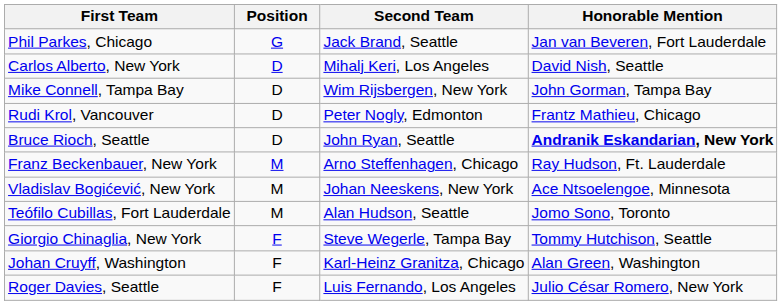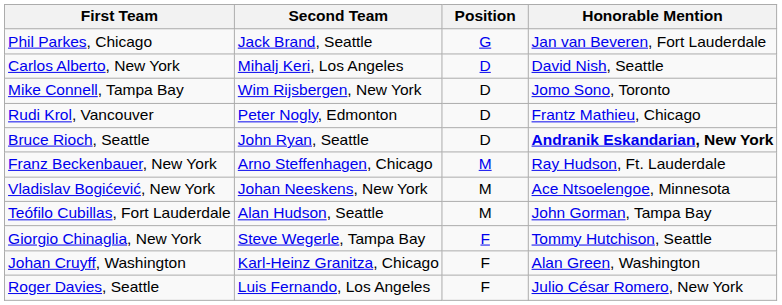 <table class="wikitable">
 <tr>
 <th>First Team</th>
+<th>Second Team</th>
 <th>  Position  </th>
-<th>Second Team</th>
 <th>Honorable Mention</th>
 </tr>
 <tr>
 <td> <a href='#'>Phil Parkes</a>, Chicago</td>
+<td> <a href='#'>Jack Brand</a>, Seattle</td>
 <td align=center><a href='#'>G</a></td>
-<td> <a href='#'>Jack Brand</a>, Seattle</td>
 <td> <a href='#'>Jan van Beveren</a>, Fort Lauderdale</td>
 </tr>
 <tr>
 <td> <a href='#'>Carlos Alberto</a>, New York</td>
+<td> <a href='#'>Mihalj Keri</a>, Los Angeles</td>
 <td align=center><a href='#'>D</a></td>
-<td> <a href='#'>Mihalj Keri</a>, Los Angeles</td>
 <td> <a href='#'>David Nish</a>, Seattle</td>
 </tr>
 <tr>
 <td> <a href='#'>Mike Connell</a>, Tampa Bay</td>
+<td> <a href='#'>Wim Rijsbergen</a>, New York</td>
 <td align=center>D</td>
-<td> <a href='#'>Wim Rijsbergen</a>, New York</td>
-<td> <a href='#'>John Gorman</a>, Tampa Bay</td>
+<td> <a href='#'>Jomo Sono</a>, Toronto</td>
 </tr>
 <tr>
 <td> <a href='#'>Rudi Krol</a>, Vancouver</td>
+<td> <a href='#'>Peter Nogly</a>, Edmonton</td>
 <td align=center>D</td>
-<td> <a href='#'>Peter Nogly</a>, Edmonton</td>
 <td> <a href='#'>Frantz Mathieu</a>, Chicago</td>
 </tr>
 <tr>
 <td> <a href='#'>Bruce Rioch</a>, Seattle</td>
+<td> <a href='#'>John Ryan</a>, Seattle</td>
 <td align=center>D</td>
-<td> <a href='#'>John Ryan</a>, Seattle</td>
 <td><strong> <a href='#'>Andranik Eskandarian</a>, New York</strong></td>
 </tr>
 <tr>
 <td> <a href='#'>Franz Beckenbauer</a>, New York</td>
+<td> <a href='#'>Arno Steffenhagen</a>, Chicago</td>
 <td align=center><a href='#'>M</a></td>
-<td> <a href='#'>Arno Steffenhagen</a>, Chicago</td>
 <td> <a href='#'>Ray Hudson</a>, Ft. Lauderdale</td>
 </tr>
 <tr>
 <td> <a href='#'>Vladislav Bogićević</a>, New York</td>
+<td> <a href='#'>Johan Neeskens</a>, New York</td>
 <td align=center>M</td>
-<td> <a href='#'>Johan Neeskens</a>, New York</td>
 <td> <a href='#'>Ace Ntsoelengoe</a>, Minnesota</td>
 </tr>
 <tr>
 <td> <a href='#'>Teófilo Cubillas</a>, Fort Lauderdale</td>
+<td> <a href='#'>Alan Hudson</a>, Seattle</td>
 <td align=center>M</td>
-<td> <a href='#'>Alan Hudson</a>, Seattle</td>
-<td> <a href='#'>Jomo Sono</a>, Toronto</td>
+<td> <a href='#'>John Gorman</a>, Tampa Bay</td>
 </tr>
 <tr>
 <td> <a href='#'>Giorgio Chinaglia</a>, New York</td>
+<td> <a href='#'>Steve Wegerle</a>, Tampa Bay</td>
 <td align=center><a href='#'>F</a></td>
-<td> <a href='#'>Steve Wegerle</a>, Tampa Bay</td>
 <td> <a href='#'>Tommy Hutchison</a>, Seattle</td>
 </tr>
 <tr>
 <td> <a href='#'>Johan Cruyff</a>, Washington</td>
+<td> <a href='#'>Karl-Heinz Granitza</a>, Chicago</td>
 <td align=center>F</td>
-<td> <a href='#'>Karl-Heinz Granitza</a>, Chicago</td>
 <td> <a href='#'>Alan Green</a>, Washington</td>
 </tr>
 <tr>
 <td> <a href='#'>Roger Davies</a>, Seattle</td>
+<td> <a href='#'>Luis Fernando</a>, Los Angeles</td>
 <td align=center>F</td>
-<td> <a href='#'>Luis Fernando</a>, Los Angeles</td>
 <td> <a href='#'>Julio César Romero</a>, New York</td>
 </tr>
 </table>
